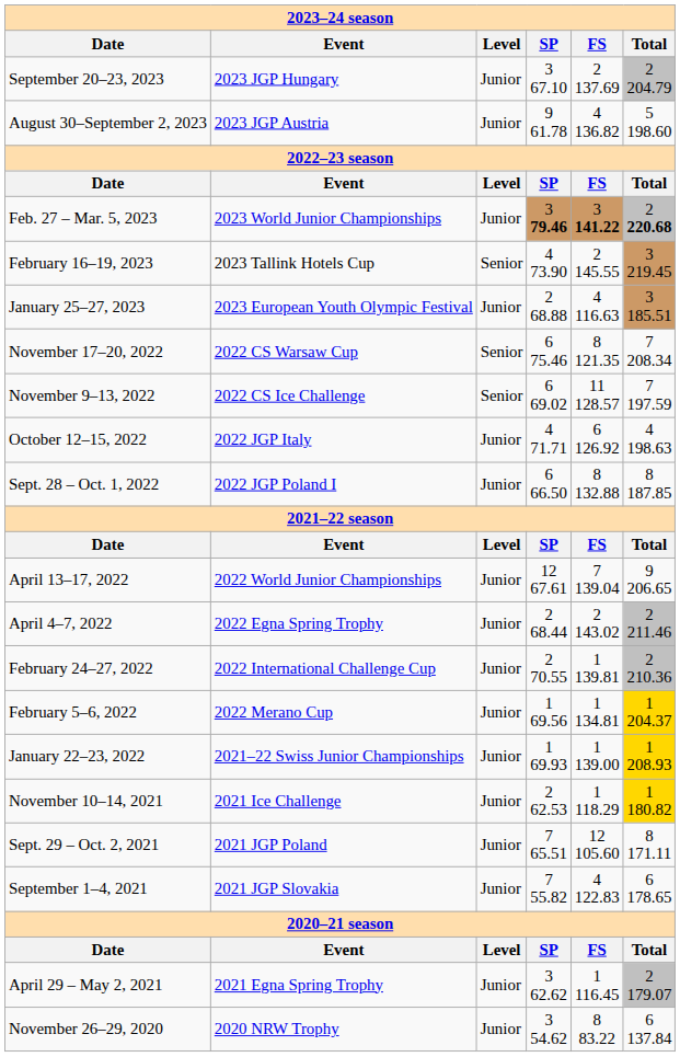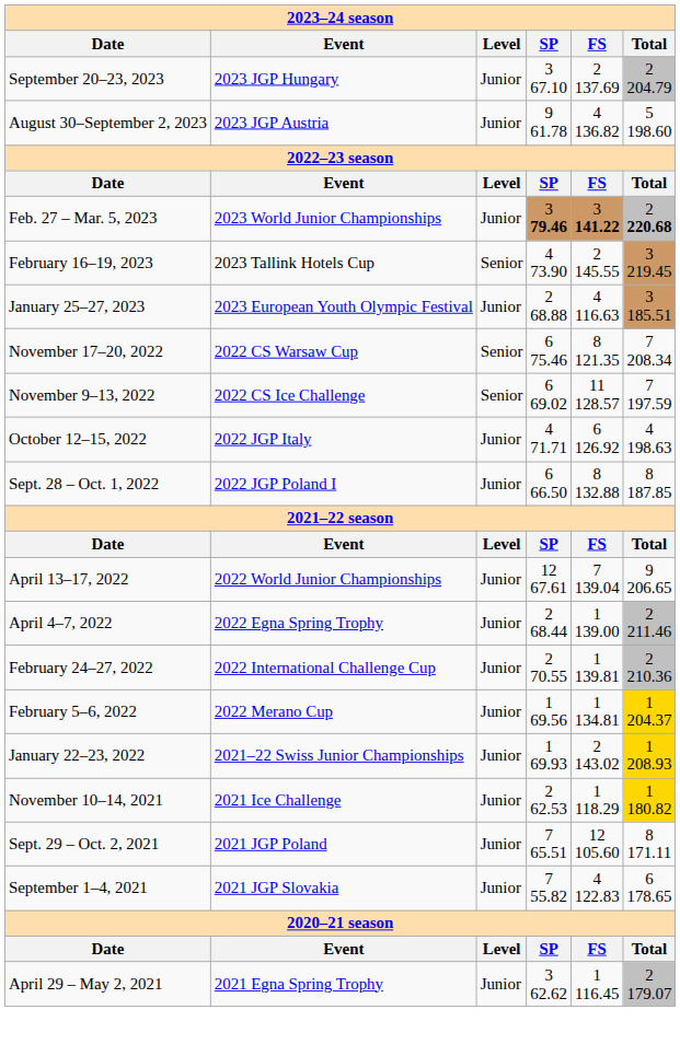 <table class="wikitable">
 <tr>
 <td style="background-color: #ffdead; " colspan=6 align=center><a href='#'><strong>2023–24 season</strong></a></td>
 </tr>
 <tr>
 <th>Date</th>
 <th>Event</th>
 <th>Level</th>
 <th><a href='#'>SP</a></th>
 <th><a href='#'>FS</a></th>
 <th>Total</th>
 </tr>
 <tr>
 <td>September 20–23, 2023</td>
 <td><a href='#'>2023 JGP Hungary</a></td>
 <td>Junior</td>
 <td align=center>3 <br> 67.10</td>
 <td align=center>2 <br> 137.69</td>
 <td align=center bgcolor=silver>2 <br> 204.79</td>
 </tr>
 <tr>
 <td>August 30–September 2, 2023</td>
 <td><a href='#'>2023 JGP Austria</a></td>
 <td>Junior</td>
 <td align=center>9 <br> 61.78</td>
 <td align=center>4 <br> 136.82</td>
 <td align=center>5 <br> 198.60</td>
 </tr>
 <tr>
 <th colspan="6" style="background: #ffdead; text-align:center;"><strong><a href='#'>2022–23 season</a></strong></th>
 </tr>
 <tr>
 <th>Date</th>
 <th>Event</th>
 <th>Level</th>
 <th><a href='#'>SP</a></th>
 <th><a href='#'>FS</a></th>
 <th>Total</th>
 </tr>
 <tr>
 <td>Feb. 27 – Mar. 5, 2023</td>
 <td><a href='#'>2023 World Junior Championships</a></td>
 <td>Junior</td>
 <td align=center bgcolor=cc9966>3 <br> <strong>79.46</strong></td>
 <td align=center bgcolor=cc9966>3 <br> <strong>141.22</strong></td>
 <td align=center bgcolor=silver>2 <br> <strong>220.68</strong></td>
 </tr>
 <tr>
 <td>February 16–19, 2023</td>
 <td>2023 Tallink Hotels Cup</td>
 <td>Senior</td>
 <td align=center>4 <br> 73.90</td>
 <td align=center>2 <br> 145.55</td>
 <td align=center bgcolor=cc9966>3 <br> 219.45</td>
 </tr>
 <tr>
 <td>January 25–27, 2023</td>
 <td><a href='#'>2023 European Youth Olympic Festival</a></td>
 <td>Junior</td>
 <td align=center>2 <br> 68.88</td>
 <td align=center>4 <br> 116.63</td>
 <td align=center bgcolor=cc9966>3 <br> 185.51</td>
 </tr>
 <tr>
 <td>November 17–20, 2022</td>
 <td><a href='#'>2022 CS Warsaw Cup</a></td>
 <td>Senior</td>
 <td align=center>6 <br> 75.46</td>
 <td align=center>8 <br> 121.35</td>
 <td align=center>7 <br> 208.34</td>
 </tr>
 <tr>
 <td>November 9–13, 2022</td>
 <td><a href='#'>2022 CS Ice Challenge</a></td>
 <td>Senior</td>
 <td align=center>6 <br> 69.02</td>
 <td align=center>11 <br> 128.57</td>
 <td align=center>7 <br> 197.59</td>
 </tr>
 <tr>
 <td>October 12–15, 2022</td>
 <td><a href='#'>2022 JGP Italy</a></td>
 <td>Junior</td>
 <td align=center>4 <br> 71.71</td>
 <td align=center>6 <br> 126.92</td>
 <td align=center>4 <br> 198.63</td>
 </tr>
 <tr>
 <td>Sept. 28 – Oct. 1, 2022</td>
 <td><a href='#'>2022 JGP Poland I</a></td>
 <td>Junior</td>
 <td align=center>6 <br> 66.50</td>
 <td align=center>8 <br> 132.88</td>
 <td align=center>8 <br> 187.85</td>
 </tr>
 <tr>
 <th colspan="6" style="background: #ffdead; text-align:center;"><strong><a href='#'>2021–22 season</a></strong></th>
 </tr>
 <tr>
 <th>Date</th>
 <th>Event</th>
 <th>Level</th>
 <th><a href='#'>SP</a></th>
 <th><a href='#'>FS</a></th>
 <th>Total</th>
 </tr>
 <tr>
 <td>April 13–17, 2022</td>
 <td><a href='#'>2022 World Junior Championships</a></td>
 <td>Junior</td>
 <td align=center>12 <br> 67.61</td>
 <td align=center>7 <br> 139.04</td>
 <td align=center>9 <br> 206.65</td>
 </tr>
 <tr>
 <td>April 4–7, 2022</td>
 <td><a href='#'>2022 Egna Spring Trophy</a></td>
 <td>Junior</td>
 <td align=center>2 <br> 68.44</td>
-<td align=center>2 <br> 143.02</td>
+<td align=center>1 <br> 139.00</td>
 <td align=center bgcolor=silver>2 <br> 211.46</td>
 </tr>
 <tr>
 <td>February 24–27, 2022</td>
 <td><a href='#'>2022 International Challenge Cup</a></td>
 <td>Junior</td>
 <td align=center>2 <br> 70.55</td>
 <td align=center>1 <br> 139.81</td>
 <td align=center bgcolor=silver>2 <br> 210.36</td>
 </tr>
 <tr>
 <td>February 5–6, 2022</td>
 <td><a href='#'>2022 Merano Cup</a></td>
 <td>Junior</td>
 <td align=center>1 <br> 69.56</td>
 <td align=center>1 <br> 134.81</td>
 <td align=center bgcolor=gold>1 <br> 204.37</td>
 </tr>
 <tr>
 <td>January 22–23, 2022</td>
 <td><a href='#'>2021–22 Swiss Junior Championships</a></td>
 <td>Junior</td>
 <td align=center>1 <br> 69.93</td>
-<td align=center>1 <br> 139.00</td>
+<td align=center>2 <br> 143.02</td>
 <td align=center bgcolor=gold>1 <br> 208.93</td>
 </tr>
 <tr>
 <td>November 10–14, 2021</td>
 <td><a href='#'>2021 Ice Challenge</a></td>
 <td>Junior</td>
 <td align=center>2 <br> 62.53</td>
 <td align=center>1 <br> 118.29</td>
 <td align=center bgcolor=gold>1 <br> 180.82</td>
 </tr>
 <tr>
 <td>Sept. 29 – Oct. 2, 2021</td>
 <td><a href='#'>2021 JGP Poland</a></td>
 <td>Junior</td>
 <td align=center>7 <br> 65.51</td>
 <td align=center>12 <br> 105.60</td>
 <td align=center>8 <br> 171.11</td>
 </tr>
 <tr>
 <td>September 1–4, 2021</td>
 <td><a href='#'>2021 JGP Slovakia</a></td>
 <td>Junior</td>
 <td align=center>7 <br> 55.82</td>
 <td align=center>4 <br> 122.83</td>
 <td align=center>6 <br> 178.65</td>
 </tr>
 <tr>
 <th colspan="6" style="background: #ffdead; text-align:center;"><strong><a href='#'>2020–21 season</a></strong></th>
 </tr>
 <tr>
 <th>Date</th>
 <th>Event</th>
 <th>Level</th>
 <th><a href='#'>SP</a></th>
 <th><a href='#'>FS</a></th>
 <th>Total</th>
 </tr>
 <tr>
 <td>April 29 – May 2, 2021</td>
 <td><a href='#'>2021 Egna Spring Trophy</a></td>
 <td>Junior</td>
 <td align=center>3 <br> 62.62</td>
 <td align=center>1 <br> 116.45</td>
 <td align=center bgcolor=silver>2 <br> 179.07</td>
 </tr>
-<tr>
-<td>November 26–29, 2020</td>
-<td><a href='#'>2020 NRW Trophy</a></td>
-<td>Junior</td>
-<td align=center>3 <br> 54.62</td>
-<td align=center>8 <br> 83.22</td>
-<td align=center>6 <br> 137.84</td>
-</tr>
 </table>
